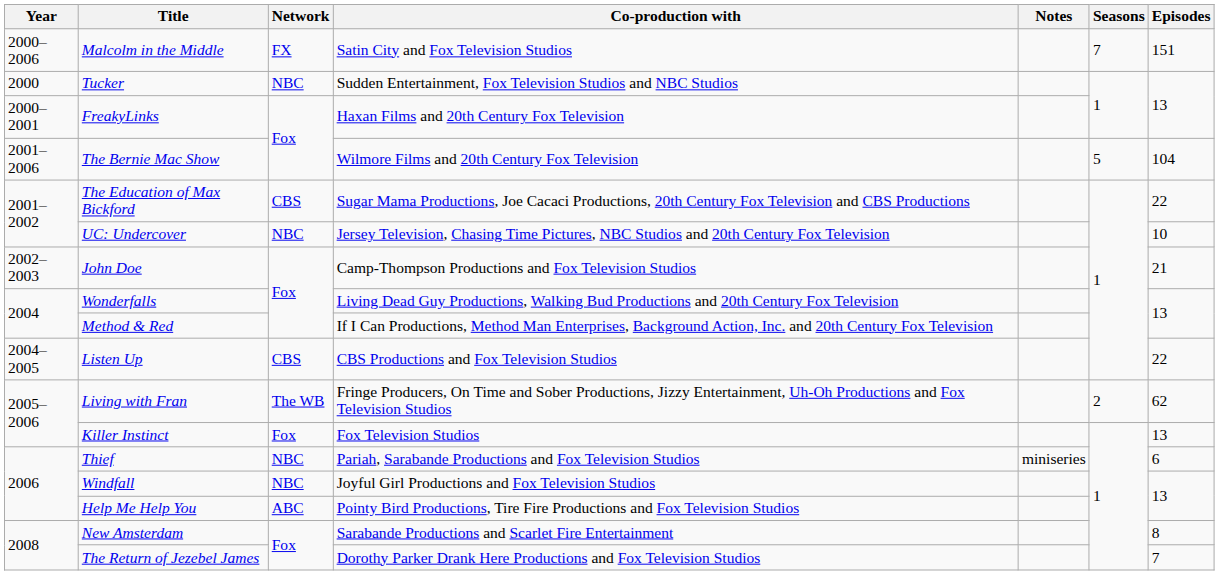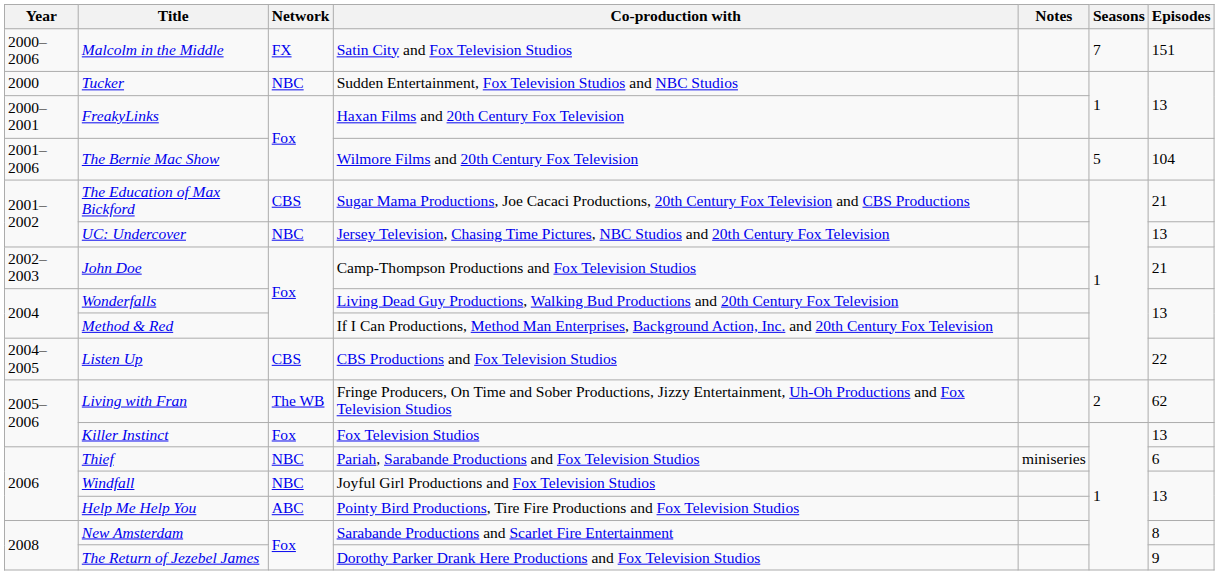 <table class="wikitable sortable">
 <tr>
 <th>Year</th>
 <th>Title</th>
 <th>Network</th>
 <th>Co-production with</th>
 <th>Notes</th>
 <th>Seasons</th>
 <th>Episodes</th>
 </tr>
 <tr>
 <td>2000–2006</td>
 <td><em><a href='#'>Malcolm in the Middle</a></em></td>
 <td><a href='#'>FX</a></td>
 <td><a href='#'>Satin City</a> and <a href='#'>Fox Television Studios</a></td>
 <td></td>
 <td>7</td>
 <td>151</td>
 </tr>
 <tr>
 <td>2000</td>
 <td><em><a href='#'>Tucker</a></em></td>
 <td><a href='#'>NBC</a></td>
 <td>Sudden Entertainment, <a href='#'>Fox Television Studios</a> and <a href='#'>NBC Studios</a></td>
 <td></td>
 <td rowspan="2">1</td>
 <td rowspan="2">13</td>
 </tr>
 <tr>
 <td>2000–2001</td>
 <td><em><a href='#'>FreakyLinks</a></em></td>
 <td rowspan="2"><a href='#'>Fox</a></td>
 <td><a href='#'>Haxan Films</a> and <a href='#'>20th Century Fox Television</a></td>
 <td></td>
 </tr>
 <tr>
 <td>2001–2006</td>
 <td><em><a href='#'>The Bernie Mac Show</a></em></td>
 <td><a href='#'>Wilmore Films</a> and <a href='#'>20th Century Fox Television</a></td>
 <td></td>
 <td>5</td>
 <td>104</td>
 </tr>
 <tr>
 <td rowspan="2">2001–2002</td>
 <td><em><a href='#'>The Education of Max Bickford</a></em></td>
 <td><a href='#'>CBS</a></td>
 <td><a href='#'>Sugar Mama Productions</a>, Joe Cacaci Productions, <a href='#'>20th Century Fox Television</a> and <a href='#'>CBS Productions</a></td>
 <td></td>
 <td rowspan="6">1</td>
-<td>22</td>
+<td>21</td>
 </tr>
 <tr>
 <td><em><a href='#'>UC: Undercover</a></em></td>
 <td><a href='#'>NBC</a></td>
 <td><a href='#'>Jersey Television</a>, <a href='#'>Chasing Time Pictures</a>, <a href='#'>NBC Studios</a> and <a href='#'>20th Century Fox Television</a></td>
 <td></td>
-<td>10</td>
+<td>13</td>
 </tr>
 <tr>
 <td>2002–2003</td>
 <td><em><a href='#'>John Doe</a></em></td>
 <td rowspan="3"><a href='#'>Fox</a></td>
 <td>Camp-Thompson Productions and <a href='#'>Fox Television Studios</a></td>
 <td></td>
 <td>21</td>
 </tr>
 <tr>
 <td rowspan="2">2004</td>
 <td><em><a href='#'>Wonderfalls</a></em></td>
 <td><a href='#'>Living Dead Guy Productions</a>, <a href='#'>Walking Bud Productions</a> and <a href='#'>20th Century Fox Television</a></td>
 <td></td>
 <td rowspan="2">13</td>
 </tr>
 <tr>
 <td><em><a href='#'>Method & Red</a></em></td>
 <td>If I Can Productions, <a href='#'>Method Man Enterprises</a>, <a href='#'>Background Action, Inc.</a> and <a href='#'>20th Century Fox Television</a></td>
 <td></td>
 </tr>
 <tr>
 <td>2004–2005</td>
 <td><em><a href='#'>Listen Up</a></em></td>
 <td><a href='#'>CBS</a></td>
 <td><a href='#'>CBS Productions</a> and <a href='#'>Fox Television Studios</a></td>
 <td></td>
 <td>22</td>
 </tr>
 <tr>
 <td rowspan="2">2005–2006</td>
 <td><em><a href='#'>Living with Fran</a></em></td>
 <td><a href='#'>The WB</a></td>
 <td>Fringe Producers, On Time and Sober Productions, Jizzy Entertainment, <a href='#'>Uh-Oh Productions</a> and <a href='#'>Fox Television Studios</a></td>
 <td></td>
 <td>2</td>
 <td>62</td>
 </tr>
 <tr>
 <td><em><a href='#'>Killer Instinct</a></em></td>
 <td><a href='#'>Fox</a></td>
 <td><a href='#'>Fox Television Studios</a></td>
 <td></td>
 <td rowspan="6">1</td>
 <td>13</td>
 </tr>
 <tr>
 <td rowspan="3">2006</td>
 <td><em><a href='#'>Thief</a></em></td>
 <td><a href='#'>NBC</a></td>
 <td><a href='#'>Pariah</a>, <a href='#'>Sarabande Productions</a> and <a href='#'>Fox Television Studios</a></td>
 <td>miniseries</td>
 <td>6</td>
 </tr>
 <tr>
 <td><em><a href='#'>Windfall</a></em></td>
 <td><a href='#'>NBC</a></td>
 <td>Joyful Girl Productions and <a href='#'>Fox Television Studios</a></td>
 <td></td>
 <td rowspan="2">13</td>
 </tr>
 <tr>
 <td><em><a href='#'>Help Me Help You</a></em></td>
 <td><a href='#'>ABC</a></td>
 <td><a href='#'>Pointy Bird Productions</a>, Tire Fire Productions and <a href='#'>Fox Television Studios</a></td>
 <td></td>
 </tr>
 <tr>
 <td rowspan="2">2008</td>
 <td><em><a href='#'>New Amsterdam</a></em></td>
 <td rowspan="2"><a href='#'>Fox</a></td>
 <td><a href='#'>Sarabande Productions</a> and <a href='#'>Scarlet Fire Entertainment</a></td>
 <td></td>
 <td>8</td>
 </tr>
 <tr>
 <td><em><a href='#'>The Return of Jezebel James</a></em></td>
 <td><a href='#'>Dorothy Parker Drank Here Productions</a> and <a href='#'>Fox Television Studios</a></td>
 <td></td>
-<td>7</td>
+<td>9</td>
 </tr>
 </table>
